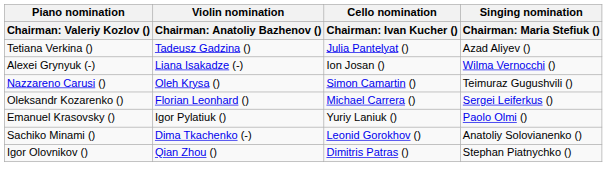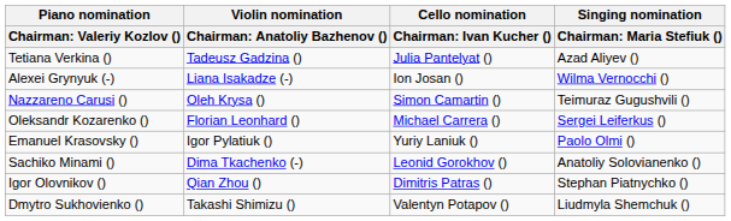 <table class="wikitable">
 <tr>
 <th><strong>Piano nomination</strong></th>
 <th>Violin nomination</th>
 <th>Cello nomination</th>
 <th>Singing nomination</th>
 </tr>
 <tr>
 <th>Chairman: Valeriy Kozlov ()</th>
 <th>Chairman: Anatoliy Bazhenov ()</th>
 <th>Chairman: Ivan Kucher ()</th>
 <th>Chairman: Maria Stefiuk ()</th>
 </tr>
 <tr>
 <td>Tetiana Verkina ()</td>
 <td><a href='#'>Tadeusz Gadzina</a> ()</td>
 <td><a href='#'>Julia Pantelyat</a> ()</td>
 <td>Azad Aliyev ()</td>
 </tr>
 <tr>
 <td>Alexei Grynyuk (-)</td>
 <td><a href='#'>Liana Isakadze</a> (-)</td>
 <td>Ion Josan ()</td>
 <td><a href='#'>Wilma Vernocchi</a> ()</td>
 </tr>
 <tr>
 <td><a href='#'>Nazzareno Carusi</a> ()</td>
 <td><a href='#'>Oleh Krysa</a> ()</td>
 <td><a href='#'>Simon Camartin</a> ()</td>
 <td>Teimuraz Gugushvili ()</td>
 </tr>
 <tr>
 <td>Oleksandr Kozarenko ()</td>
 <td><a href='#'>Florian Leonhard</a> ()</td>
 <td><a href='#'>Michael Carrera</a> ()</td>
 <td><a href='#'>Sergei Leiferkus</a> ()</td>
 </tr>
 <tr>
 <td>Emanuel Krasovsky ()</td>
 <td>Igor Pylatiuk ()</td>
 <td>Yuriy Laniuk ()</td>
 <td><a href='#'>Paolo Olmi</a> ()</td>
 </tr>
 <tr>
 <td>Sachiko Minami ()</td>
 <td><a href='#'>Dima Tkachenko</a> (-)</td>
 <td><a href='#'>Leonid Gorokhov</a> ()</td>
 <td>Anatoliy Solovianenko ()</td>
 </tr>
 <tr>
 <td>Igor Olovnikov ()</td>
 <td><a href='#'>Qian Zhou</a> ()</td>
 <td><a href='#'>Dimitris Patras</a> ()</td>
 <td>Stephan Piatnychko ()</td>
 </tr>
+<tr>
+<td>Dmytro Sukhovienko ()</td>
+<td>Takashi Shimizu ()</td>
+<td>Valentyn Potapov ()</td>
+<td>Liudmyla Shemchuk ()</td>
+</tr>
 </table>
